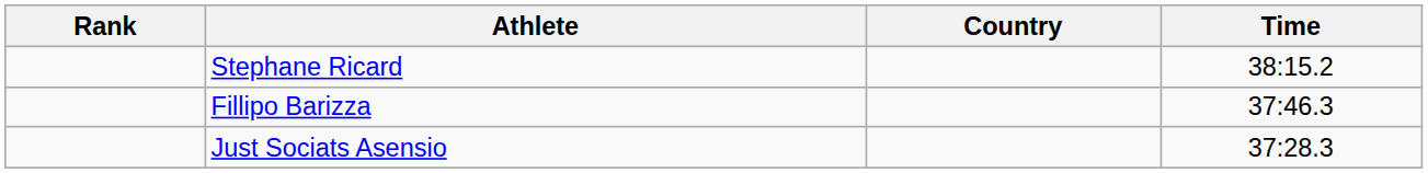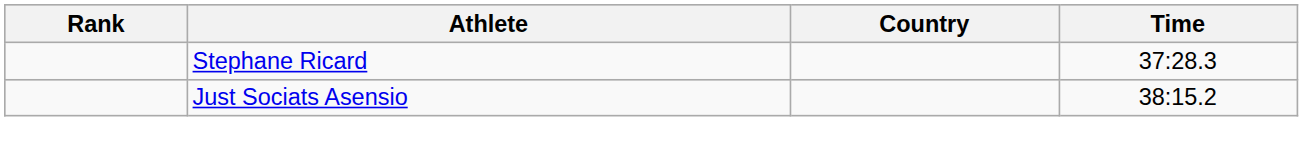 <table class="wikitable" width=40% style="font-size:90%; text-align:center;">
 <tr>
 <th>Rank</th>
 <th>Athlete</th>
 <th>Country</th>
 <th>Time</th>
 </tr>
 <tr>
 <td></td>
 <td align=left><a href='#'>Stephane Ricard</a></td>
 <td align=left></td>
-<td>38:15.2</td>
-</tr>
-<tr>
-<td></td>
-<td align=left><a href='#'>Fillipo Barizza</a></td>
-<td align=left></td>
-<td>37:46.3</td>
+<td>37:28.3</td>
 </tr>
 <tr>
 <td></td>
 <td align=left><a href='#'>Just Sociats Asensio</a></td>
 <td align=left></td>
-<td>37:28.3</td>
+<td>38:15.2</td>
 </tr>
 </table>
